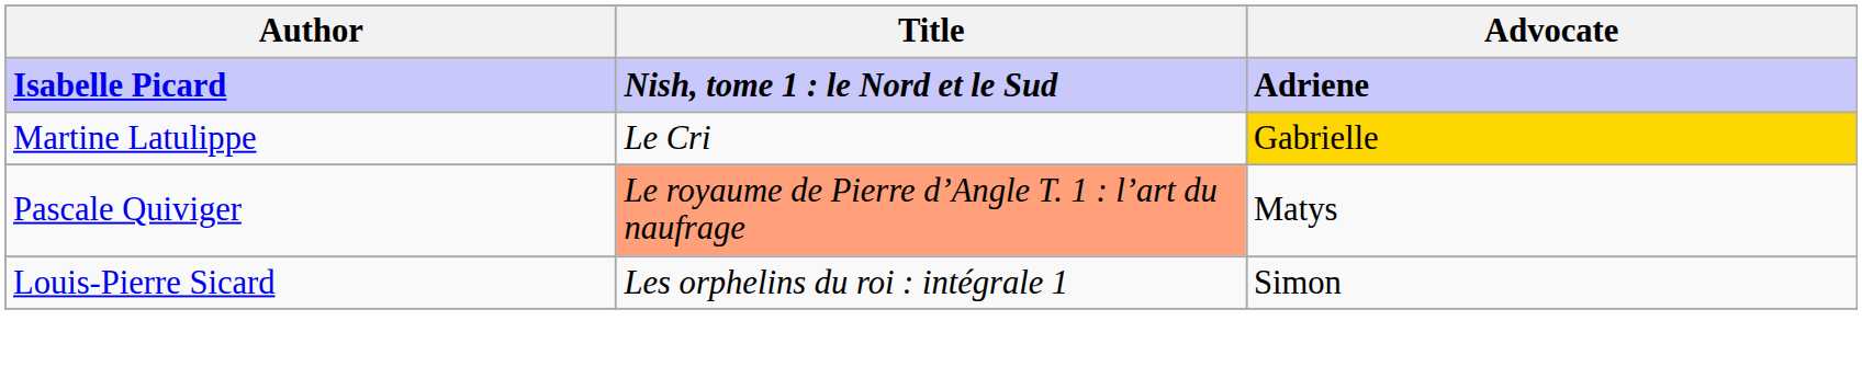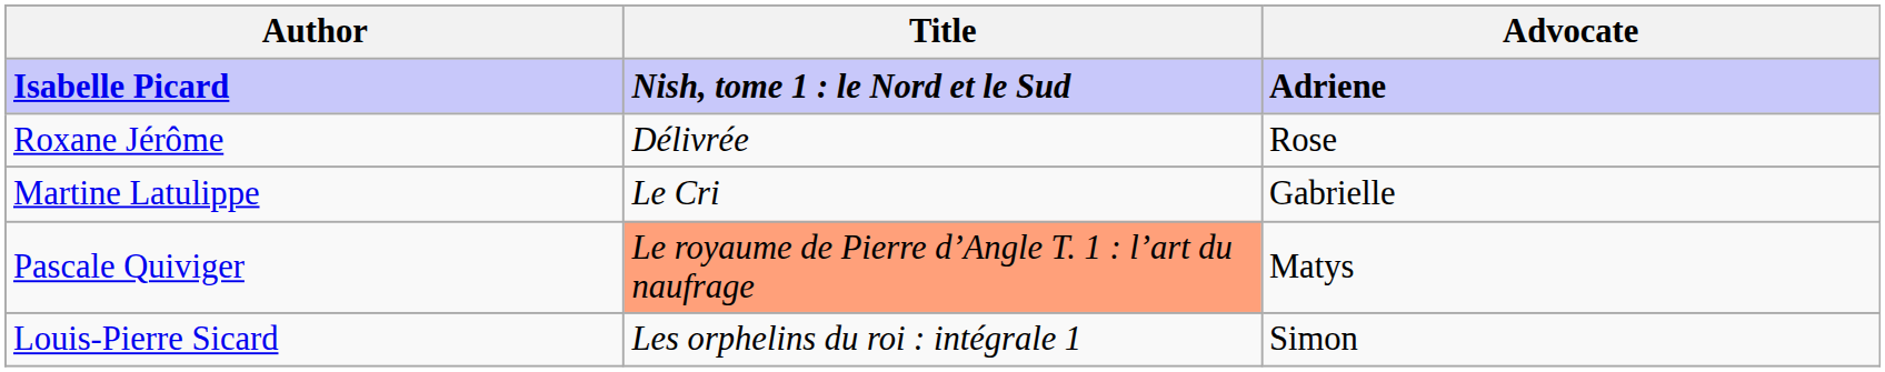 <table class="wikitable" style="width:100%;">
 <tr>
 <th width=33%>Author</th>
 <th width=34%>Title</th>
 <th width=34%>Advocate</th>
 </tr>
 <tr>
 <td style="background:#C8C8FA"><strong><a href='#'>Isabelle Picard</a></strong></td>
 <td style="background:#C8C8FA"><strong><em>Nish, tome 1 : le Nord et le Sud</em></strong></td>
 <td style="background:#C8C8FA"><strong>Adriene</strong></td>
 </tr>
 <tr>
+<td><a href='#'>Roxane Jérôme</a></td>
+<td><em>Délivrée</em></td>
+<td>Rose</td>
+</tr>
+<tr>
 <td><a href='#'>Martine Latulippe</a></td>
 <td><em>Le Cri</em></td>
-<td style="background: gold;">Gabrielle</td>
+<td>Gabrielle</td>
 </tr>
 <tr>
 <td><a href='#'>Pascale Quiviger</a></td>
 <td style="background: lightsalmon;"><em>Le royaume de Pierre d’Angle T. 1 : l’art du naufrage</em></td>
 <td>Matys</td>
 </tr>
 <tr>
 <td><a href='#'>Louis-Pierre Sicard</a></td>
 <td><em>Les orphelins du roi : intégrale 1</em></td>
 <td>Simon</td>
 </tr>
 </table>
